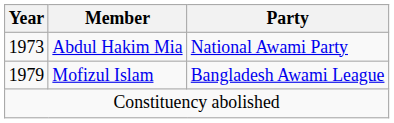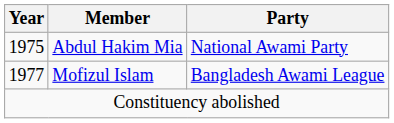 <table class="wikitable sortable">
 <tr>
 <th>Year</th>
 <th>Member</th>
 <th>Party</th>
 </tr>
 <tr>
-<td>1973</td>
+<td>1975</td>
 <td><a href='#'>Abdul Hakim Mia</a></td>
 <td><a href='#'>National Awami Party</a></td>
 </tr>
 <tr>
-<td>1979</td>
+<td>1977</td>
 <td><a href='#'>Mofizul Islam</a></td>
 <td><a href='#'>Bangladesh Awami League</a></td>
 </tr>
 <tr>
 <td colspan="3" style="text-align:center;">Constituency abolished</td>
 </tr>
 </table>
